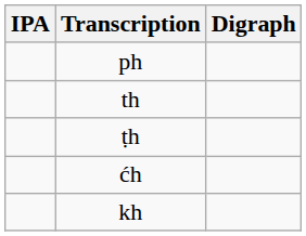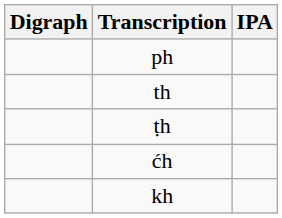 <table class="wikitable" style="text-align:center;">
 <tr>
+<th>Digraph</th>
+<th>Transcription</th>
 <th>IPA</th>
-<th>Transcription</th>
-<th>Digraph</th>
 </tr>
 <tr>
+<td style="font-size: 150%"></td>
+<td>ph</td>
 <td></td>
-<td>ph</td>
-<td style="font-size: 150%"></td>
 </tr>
 <tr>
+<td style="font-size: 150%"></td>
+<td>th</td>
 <td></td>
-<td>th</td>
-<td style="font-size: 150%"></td>
 </tr>
 <tr>
+<td style="font-size: 150%"></td>
+<td>ṭh</td>
 <td></td>
-<td>ṭh</td>
-<td style="font-size: 150%"></td>
 </tr>
 <tr>
+<td style="font-size: 150%"></td>
+<td>ćh</td>
 <td></td>
-<td>ćh</td>
-<td style="font-size: 150%"></td>
 </tr>
 <tr>
+<td style="font-size: 150%"></td>
+<td>kh</td>
 <td></td>
-<td>kh</td>
-<td style="font-size: 150%"></td>
 </tr>
 </table>
